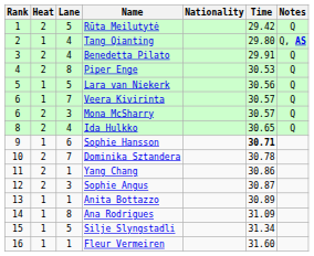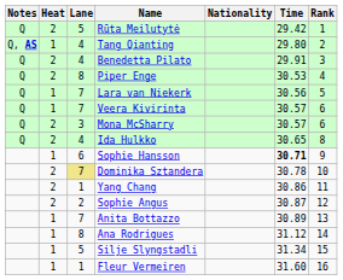 <table class="wikitable sortable" style="text-align:center">
 <tr>
-<th>Rank</th>
+<th>Notes</th>
 <th>Heat</th>
 <th>Lane</th>
 <th>Name</th>
 <th>Nationality</th>
 <th>Time</th>
-<th>Notes</th>
+<th>Rank</th>
 </tr>
 <tr bgcolor=ccffcc>
-<td>1</td>
+<td>Q</td>
 <td>2</td>
 <td>5</td>
 <td align=left><a href='#'>Rūta Meilutytė</a></td>
 <td align=left></td>
 <td>29.42</td>
-<td>Q</td>
+<td>1</td>
 </tr>
 <tr bgcolor=ccffcc>
-<td>2</td>
+<td>Q, <strong><a href='#'>AS</a></strong></td>
 <td>1</td>
 <td>4</td>
 <td align=left><a href='#'>Tang Qianting</a></td>
 <td align=left></td>
 <td>29.80</td>
-<td>Q, <strong><a href='#'>AS</a></strong></td>
+<td>2</td>
 </tr>
 <tr bgcolor=ccffcc>
-<td>3</td>
+<td>Q</td>
 <td>2</td>
 <td>4</td>
 <td align=left><a href='#'>Benedetta Pilato</a></td>
 <td align=left></td>
 <td>29.91</td>
-<td>Q</td>
+<td>3</td>
 </tr>
 <tr bgcolor=ccffcc>
-<td>4</td>
+<td>Q</td>
 <td>2</td>
 <td>8</td>
 <td align=left><a href='#'>Piper Enge</a></td>
 <td align=left></td>
 <td>30.53</td>
-<td>Q</td>
+<td>4</td>
 </tr>
 <tr bgcolor=ccffcc>
-<td>5</td>
+<td>Q</td>
 <td>1</td>
-<td>5</td>
+<td>7</td>
 <td align=left><a href='#'>Lara van Niekerk</a></td>
 <td align=left></td>
 <td>30.56</td>
-<td>Q</td>
+<td>5</td>
 </tr>
 <tr bgcolor=ccffcc>
-<td>6</td>
+<td>Q</td>
 <td>1</td>
 <td>7</td>
 <td align=left><a href='#'>Veera Kivirinta</a></td>
 <td align=left></td>
 <td>30.57</td>
-<td>Q</td>
+<td>6</td>
 </tr>
 <tr bgcolor=ccffcc>
-<td>6</td>
+<td>Q</td>
 <td>2</td>
 <td>3</td>
 <td align=left><a href='#'>Mona McSharry</a></td>
 <td align=left></td>
 <td>30.57</td>
-<td>Q</td>
+<td>6</td>
 </tr>
 <tr bgcolor=ccffcc>
-<td>8</td>
+<td>Q</td>
 <td>2</td>
 <td>4</td>
 <td align=left><a href='#'>Ida Hulkko</a></td>
 <td align=left></td>
 <td>30.65</td>
-<td>Q</td>
+<td>8</td>
 </tr>
 <tr>
-<td>9</td>
+<td></td>
 <td>1</td>
 <td>6</td>
 <td align=left><a href='#'>Sophie Hansson</a></td>
 <td align=left></td>
 <td><strong>30.71</strong></td>
-<td></td>
+<td>9</td>
 </tr>
 <tr>
-<td>10</td>
+<td></td>
 <td>2</td>
-<td>7</td>
+<td style="background: khaki;">7</td>
 <td align=left><a href='#'>Dominika Sztandera</a></td>
 <td align=left></td>
 <td>30.78</td>
-<td></td>
+<td>10</td>
 </tr>
 <tr>
-<td>11</td>
+<td></td>
 <td>2</td>
 <td>1</td>
 <td align=left><a href='#'>Yang Chang</a></td>
 <td align=left></td>
 <td>30.86</td>
-<td></td>
+<td>11</td>
 </tr>
 <tr>
-<td>12</td>
+<td></td>
 <td>2</td>
-<td>3</td>
+<td>2</td>
 <td align=left><a href='#'>Sophie Angus</a></td>
 <td align=left></td>
 <td>30.87</td>
-<td></td>
+<td>12</td>
 </tr>
 <tr>
-<td>13</td>
+<td></td>
 <td>1</td>
-<td>1</td>
+<td>7</td>
 <td align=left><a href='#'>Anita Bottazzo</a></td>
 <td align=left></td>
 <td>30.89</td>
-<td></td>
+<td>13</td>
 </tr>
 <tr>
-<td>14</td>
+<td></td>
 <td>1</td>
 <td>8</td>
 <td align=left><a href='#'>Ana Rodrigues</a></td>
 <td align=left></td>
-<td>31.09</td>
-<td></td>
+<td>31.12</td>
+<td>14</td>
 </tr>
 <tr>
-<td>15</td>
+<td></td>
 <td>1</td>
 <td>5</td>
 <td align=left><a href='#'>Silje Slyngstadli</a></td>
 <td align=left></td>
 <td>31.34</td>
-<td></td>
+<td>15</td>
 </tr>
 <tr>
-<td>16</td>
+<td></td>
 <td>1</td>
 <td>1</td>
 <td align=left><a href='#'>Fleur Vermeiren</a></td>
 <td align=left></td>
 <td>31.60</td>
-<td></td>
+<td>16</td>
 </tr>
 </table>
